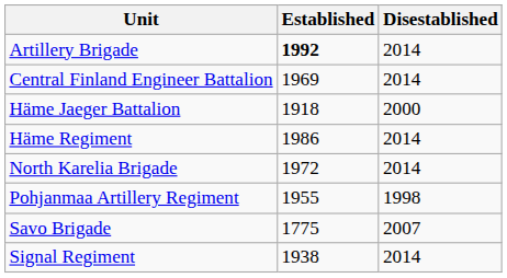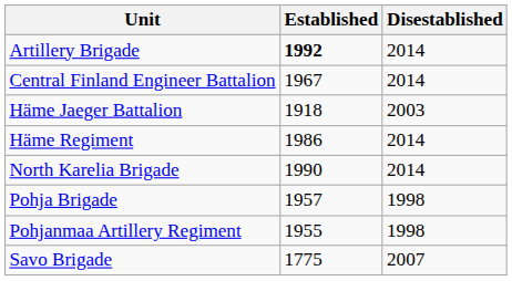 <table class="wikitable sortable">
 <tr>
 <th>Unit</th>
 <th>Established</th>
 <th>Disestablished</th>
 </tr>
 <tr>
 <td><a href='#'>Artillery Brigade</a></td>
 <td><strong>1992</strong></td>
 <td>2014</td>
 </tr>
 <tr>
 <td><a href='#'>Central Finland Engineer Battalion</a></td>
-<td>1969</td>
+<td>1967</td>
 <td>2014</td>
 </tr>
 <tr>
 <td><a href='#'>Häme Jaeger Battalion</a></td>
 <td>1918</td>
-<td>2000</td>
+<td>2003</td>
 </tr>
 <tr>
 <td><a href='#'>Häme Regiment</a></td>
 <td>1986</td>
 <td>2014</td>
 </tr>
 <tr>
 <td><a href='#'>North Karelia Brigade</a></td>
-<td>1972</td>
+<td>1990</td>
 <td>2014</td>
+</tr>
+<tr>
+<td><a href='#'>Pohja Brigade</a></td>
+<td>1957</td>
+<td>1998</td>
 </tr>
 <tr>
 <td><a href='#'>Pohjanmaa Artillery Regiment</a></td>
 <td>1955</td>
 <td>1998</td>
 </tr>
 <tr>
 <td><a href='#'>Savo Brigade</a></td>
 <td>1775</td>
 <td>2007</td>
 </tr>
-<tr>
-<td><a href='#'>Signal Regiment</a></td>
-<td>1938</td>
-<td>2014</td>
-</tr>
 </table>
